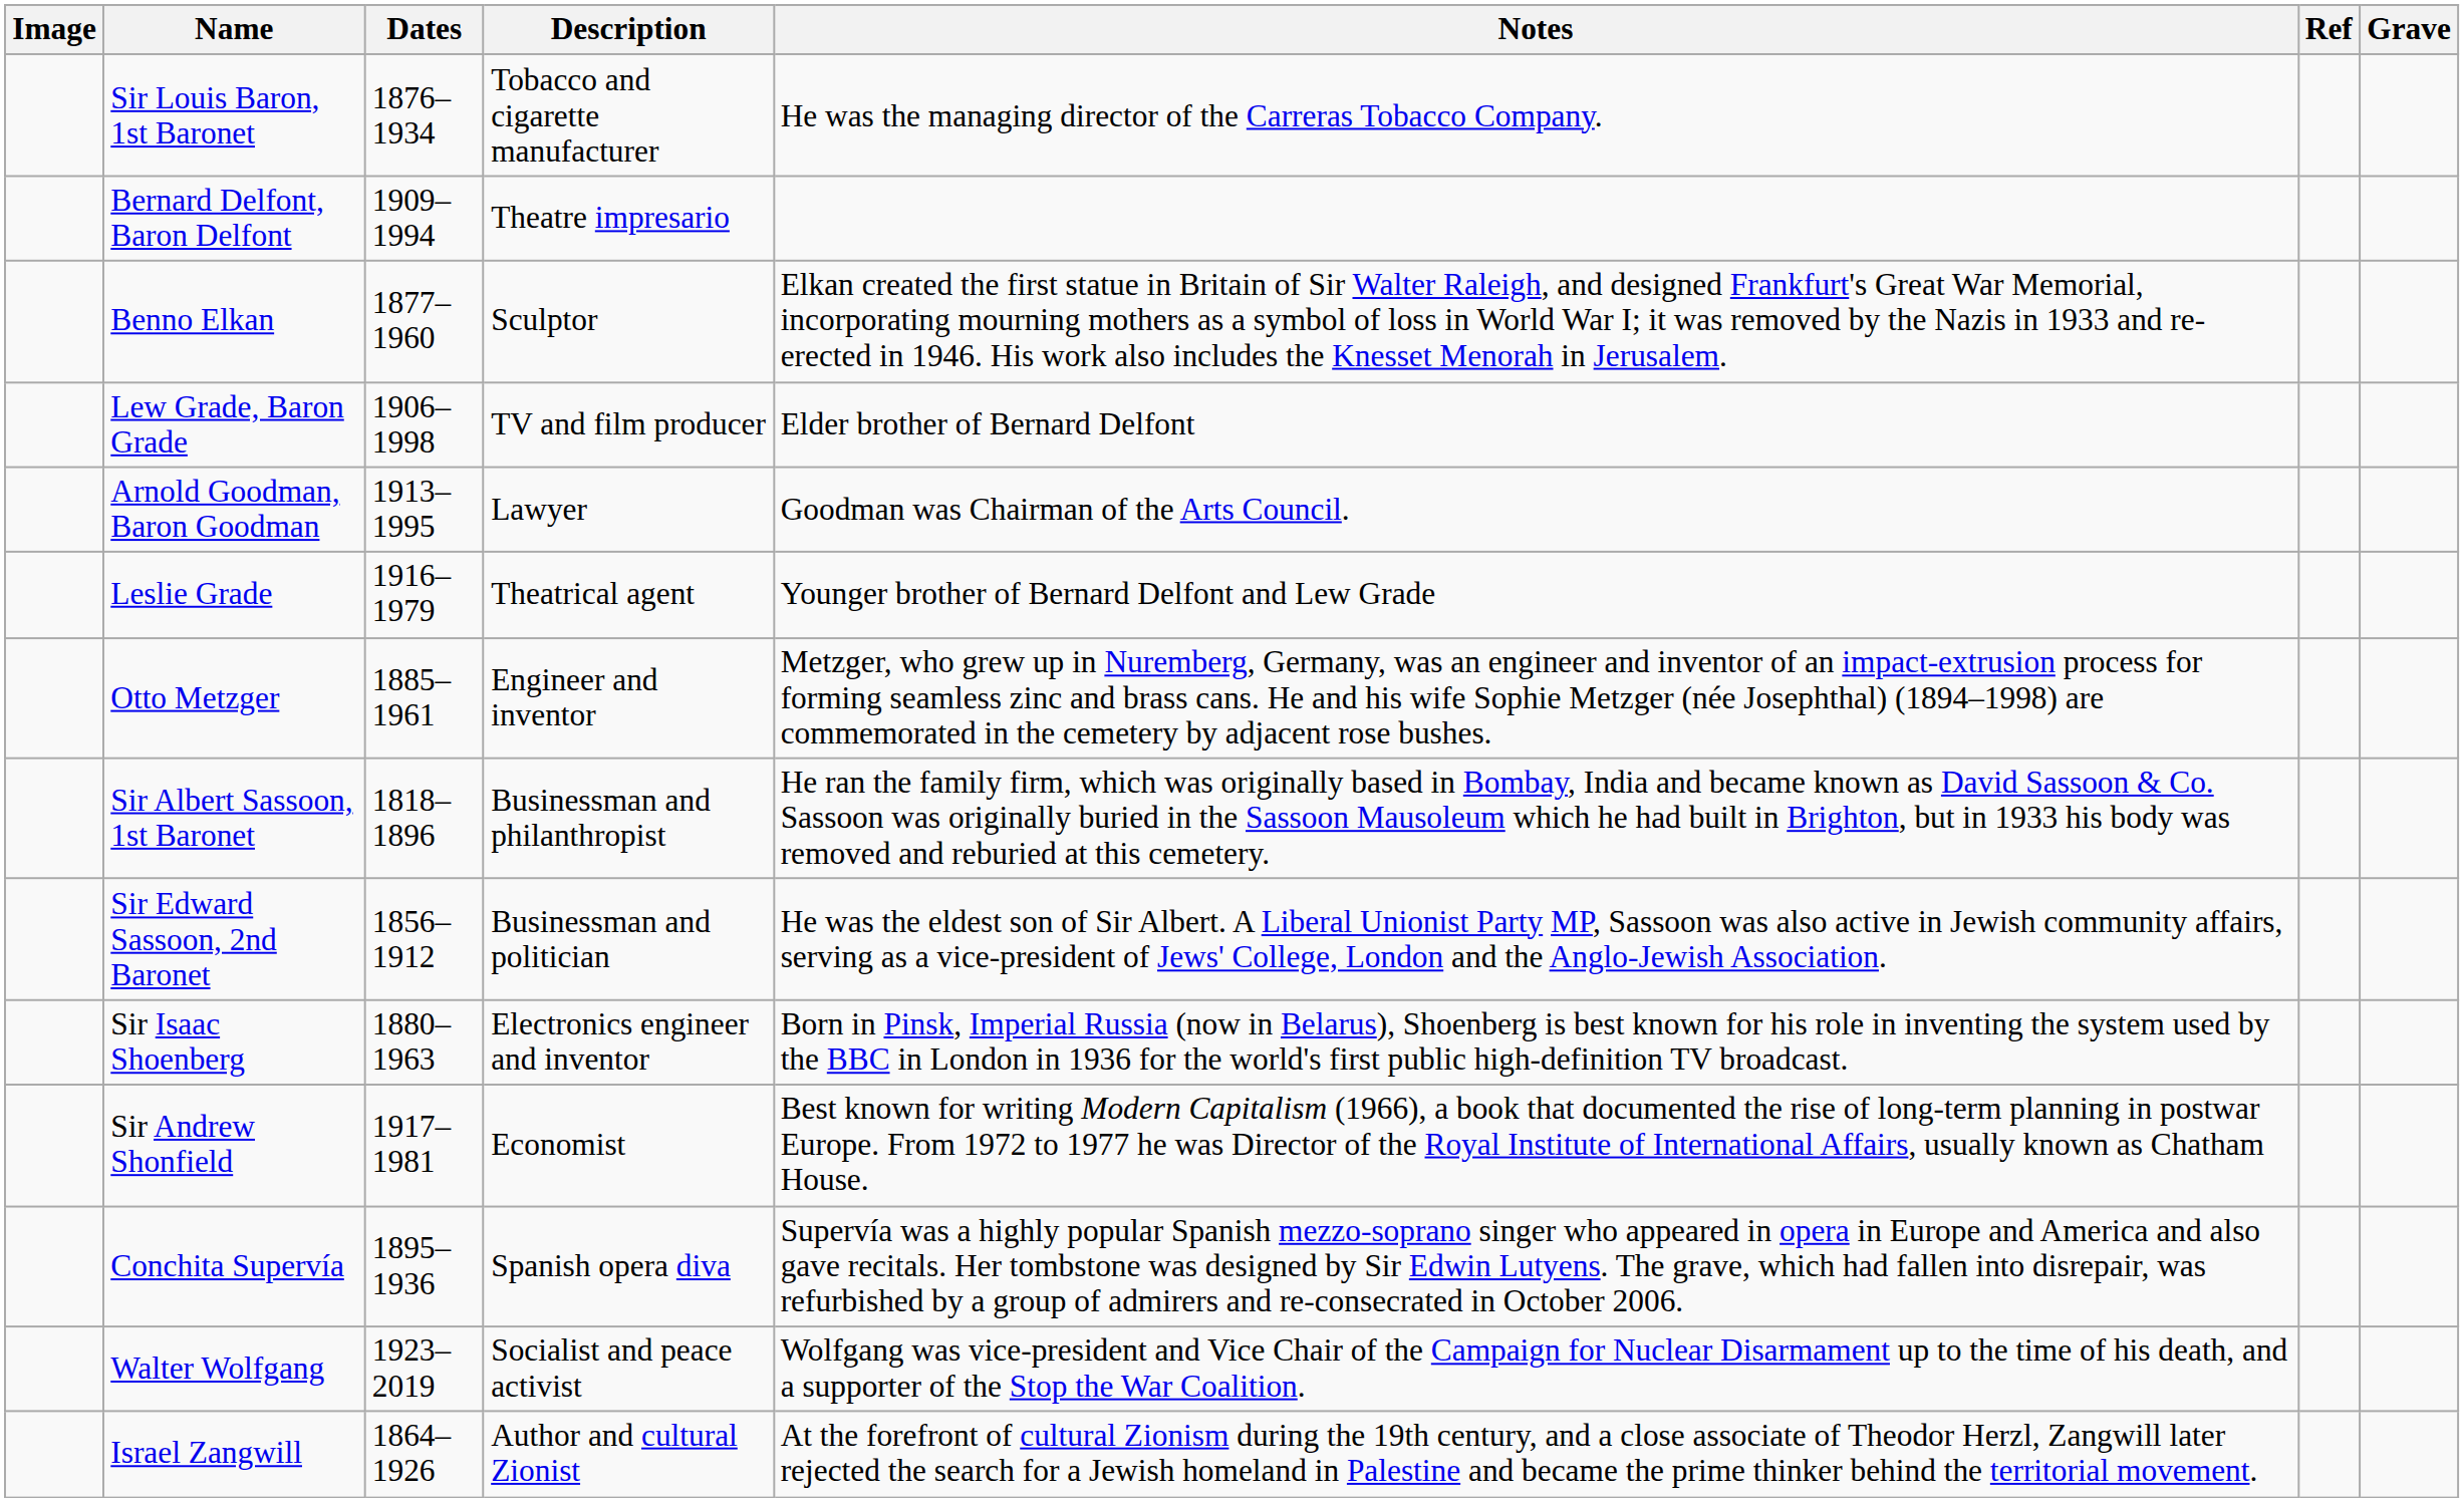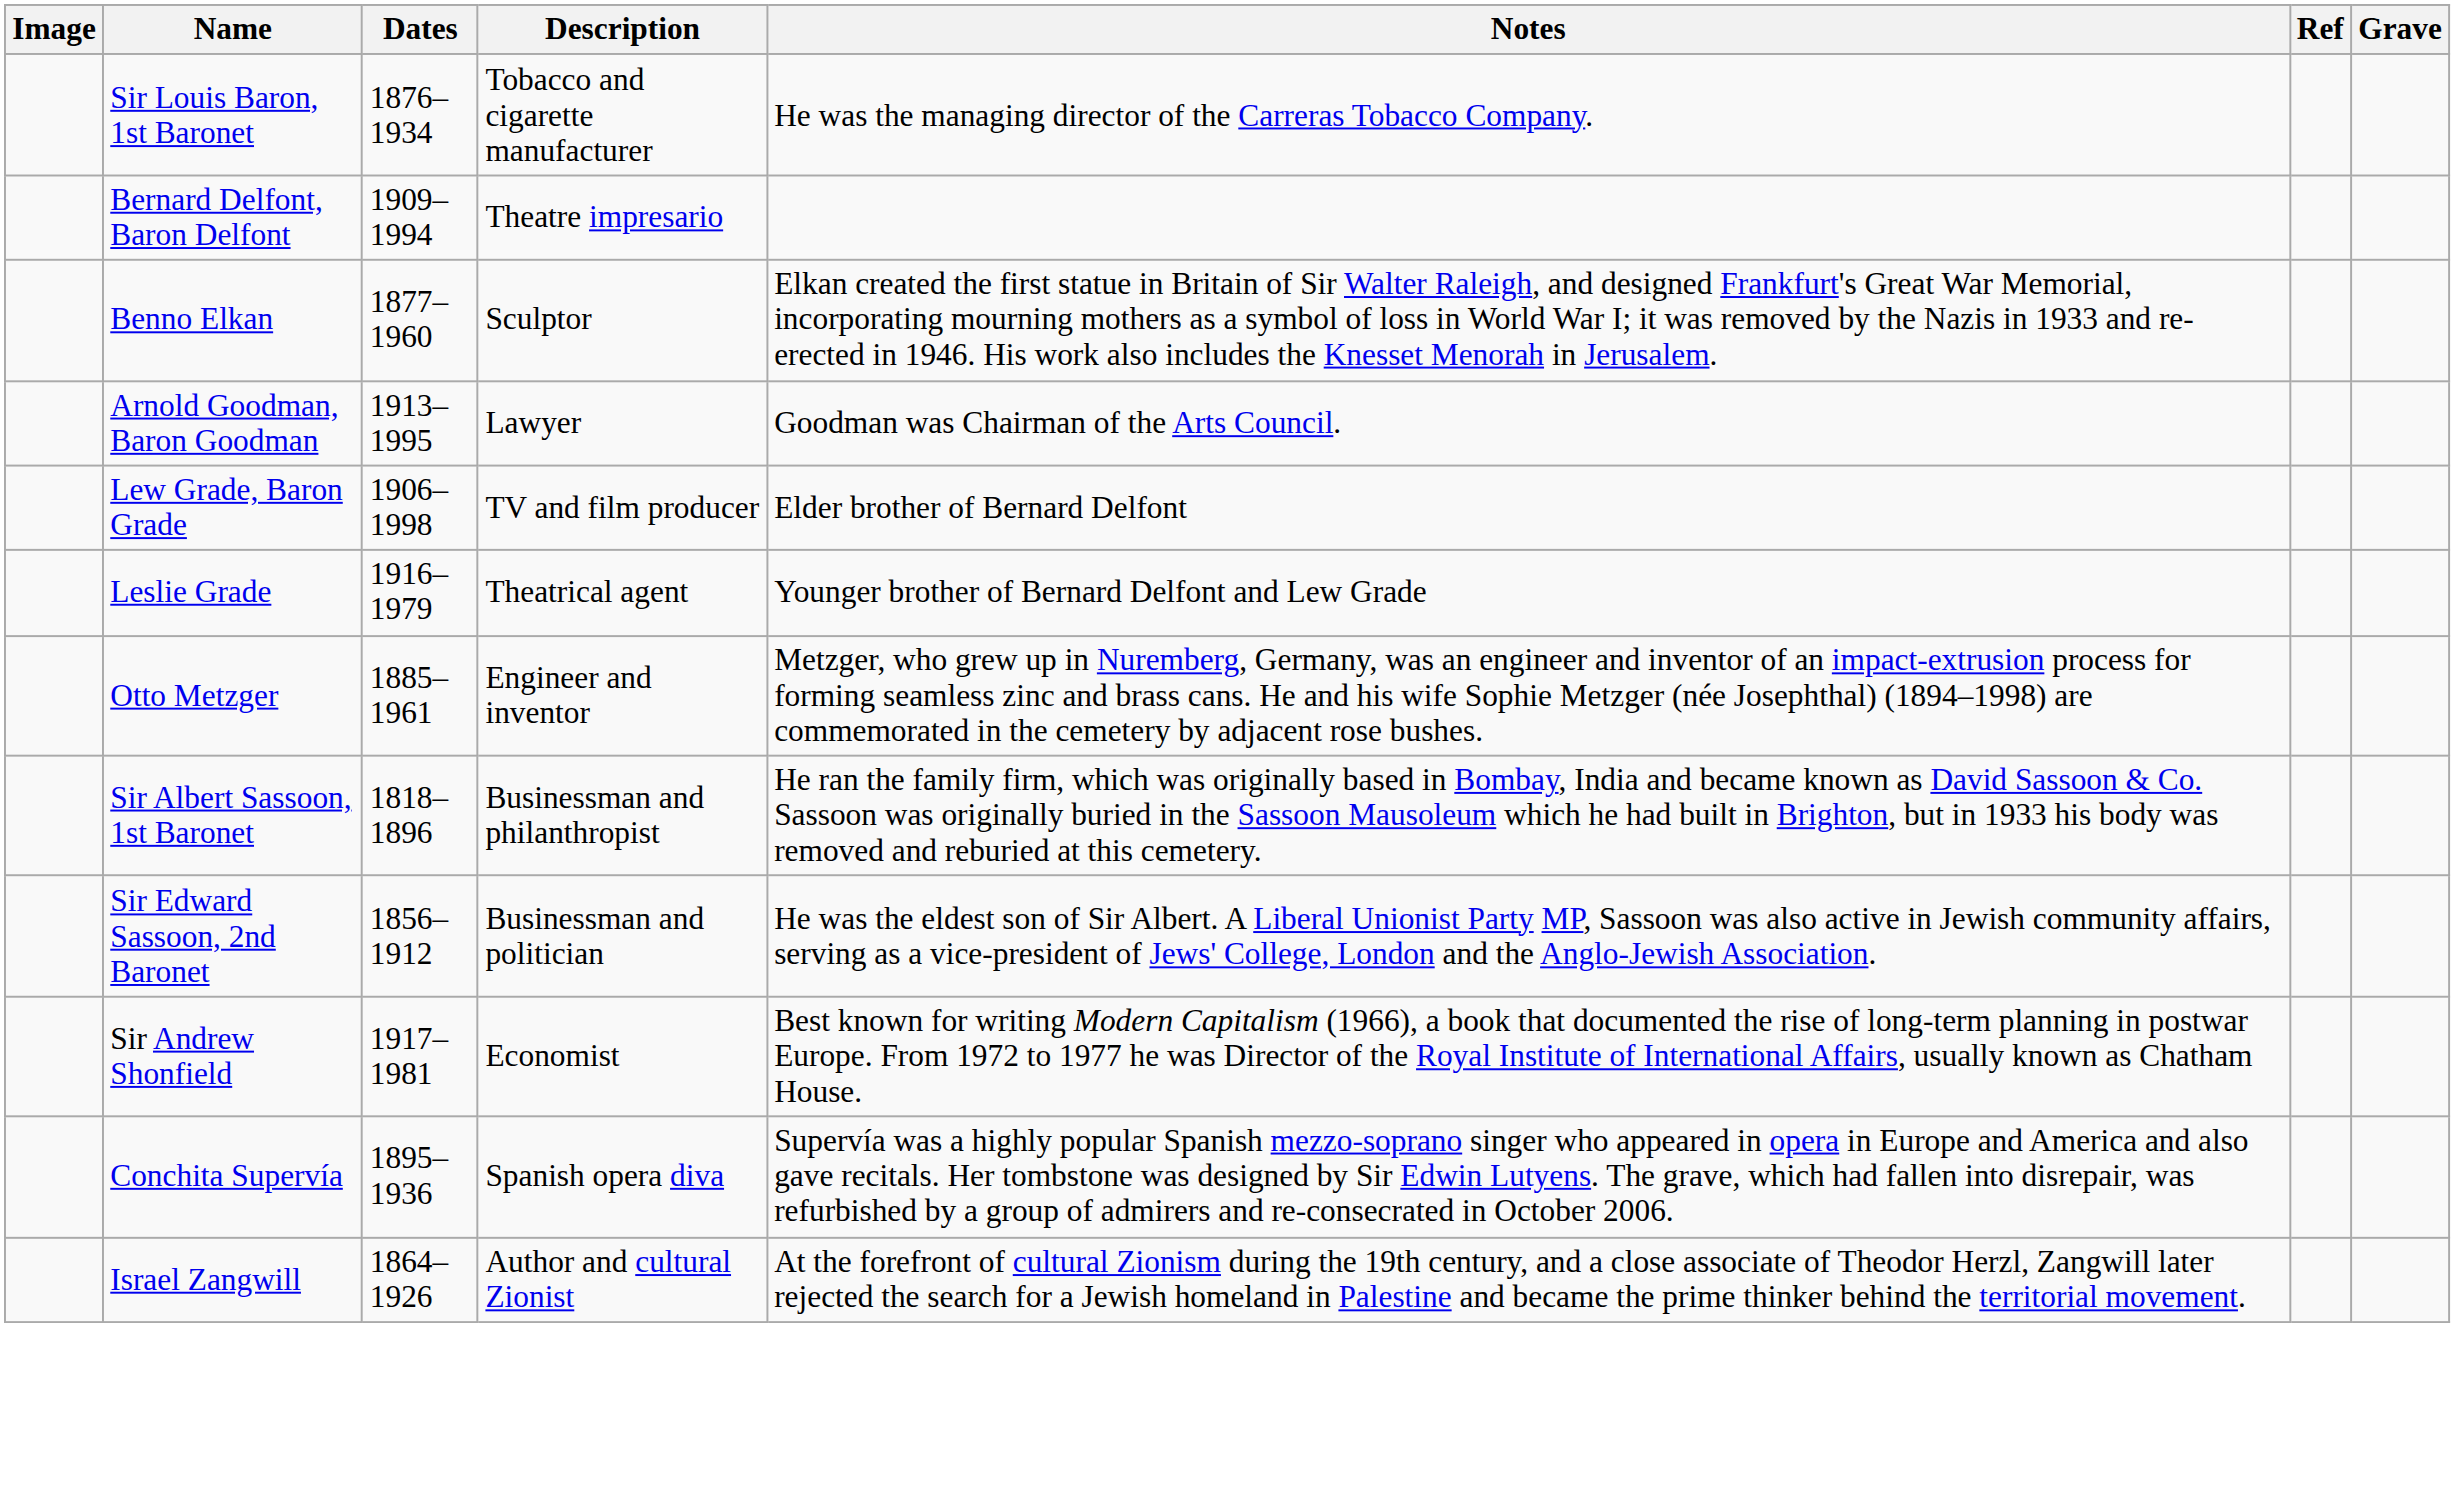 <table class="wikitable sortable">
 <tr>
 <th>Image</th>
 <th>Name</th>
 <th>Dates</th>
 <th>Description</th>
 <th>Notes</th>
 <th>Ref</th>
 <th>Grave</th>
 </tr>
 <tr>
 <td></td>
 <td><a href='#'>Sir Louis Baron, 1st Baronet</a></td>
 <td>1876–1934</td>
 <td>Tobacco and cigarette manufacturer</td>
 <td>He  was the managing director of the <a href='#'>Carreras Tobacco Company</a>.</td>
 <td></td>
 <td></td>
 </tr>
 <tr>
 <td></td>
 <td><a href='#'>Bernard Delfont, Baron Delfont</a></td>
 <td>1909–1994</td>
 <td>Theatre <a href='#'>impresario</a></td>
 <td></td>
 <td></td>
 <td></td>
 </tr>
 <tr>
 <td></td>
 <td><a href='#'>Benno Elkan</a></td>
 <td>1877–1960</td>
 <td>Sculptor</td>
 <td>Elkan created the first statue in Britain of Sir <a href='#'>Walter Raleigh</a>, and designed <a href='#'>Frankfurt</a>'s Great War Memorial, incorporating mourning mothers as a symbol of loss in World War I; it was removed by the Nazis in 1933 and re-erected in 1946. His work also includes the <a href='#'>Knesset Menorah</a> in  <a href='#'>Jerusalem</a>.</td>
 <td></td>
 <td></td>
 </tr>
 <tr>
 <td></td>
-<td><a href='#'>Lew Grade, Baron Grade</a></td>
-<td>1906–1998</td>
-<td>TV and film producer</td>
-<td>Elder brother of Bernard Delfont</td>
+<td><a href='#'>Arnold Goodman, Baron Goodman</a></td>
+<td>1913–1995</td>
+<td>Lawyer</td>
+<td>Goodman was Chairman of the <a href='#'>Arts Council</a>.</td>
 <td></td>
 <td></td>
 </tr>
 <tr>
 <td></td>
-<td><a href='#'>Arnold Goodman, Baron Goodman</a></td>
-<td>1913–1995</td>
-<td>Lawyer</td>
-<td>Goodman was Chairman of the <a href='#'>Arts Council</a>.</td>
+<td><a href='#'>Lew Grade, Baron Grade</a></td>
+<td>1906–1998</td>
+<td>TV and film producer</td>
+<td>Elder brother of Bernard Delfont</td>
 <td></td>
 <td></td>
 </tr>
 <tr>
 <td></td>
 <td><a href='#'>Leslie Grade</a></td>
 <td>1916–1979</td>
 <td>Theatrical agent</td>
 <td>Younger brother of Bernard Delfont and Lew Grade</td>
 <td></td>
 <td></td>
 </tr>
 <tr>
 <td></td>
 <td><a href='#'>Otto Metzger</a></td>
 <td>1885–1961</td>
 <td>Engineer and inventor</td>
 <td>Metzger, who grew up in <a href='#'>Nuremberg</a>, Germany, was an engineer and inventor of an <a href='#'>impact-extrusion</a> process for forming seamless zinc and brass cans. He and his wife Sophie Metzger (née Josephthal) (1894–1998) are commemorated in the cemetery by adjacent rose bushes.</td>
 <td></td>
 <td></td>
 </tr>
 <tr>
 <td></td>
 <td><a href='#'>Sir Albert Sassoon, 1st Baronet</a></td>
 <td>1818–1896</td>
 <td>Businessman and philanthropist</td>
 <td>He ran the family firm, which was originally based in <a href='#'>Bombay</a>, India and became known as <a href='#'>David Sassoon & Co.</a> Sassoon was originally buried in the <a href='#'>Sassoon Mausoleum</a> which he had built in <a href='#'>Brighton</a>, but in 1933 his body was removed and reburied at this cemetery.</td>
 <td></td>
 <td></td>
 </tr>
 <tr>
 <td></td>
 <td><a href='#'>Sir Edward Sassoon, 2nd Baronet</a></td>
 <td>1856–1912</td>
 <td>Businessman and politician</td>
 <td>He was the eldest son of Sir Albert. A <a href='#'>Liberal Unionist Party</a> <a href='#'>MP</a>, Sassoon was also active in Jewish community affairs,  serving as a vice-president of <a href='#'>Jews' College, London</a> and the <a href='#'>Anglo-Jewish Association</a>.</td>
 <td></td>
 <td></td>
 </tr>
 <tr>
 <td></td>
-<td>Sir <a href='#'>Isaac Shoenberg</a></td>
-<td>1880–1963</td>
-<td>Electronics engineer and inventor</td>
-<td>Born in <a href='#'>Pinsk</a>, <a href='#'>Imperial Russia</a> (now in <a href='#'>Belarus</a>), Shoenberg is best known for his role in inventing the system used by the <a href='#'>BBC</a> in London in 1936 for the world's first public high-definition TV broadcast.</td>
-<td></td>
-<td></td>
-</tr>
-<tr>
-<td></td>
 <td>Sir <a href='#'>Andrew Shonfield</a></td>
 <td>1917–1981</td>
 <td>Economist</td>
 <td>Best known for writing <em>Modern Capitalism</em> (1966), a book that documented the rise of long-term planning in postwar Europe. From 1972 to 1977 he was Director  of the <a href='#'>Royal Institute of International Affairs</a>, usually known as Chatham House.</td>
 <td></td>
 <td></td>
 </tr>
 <tr>
 <td></td>
 <td><a href='#'>Conchita Supervía</a></td>
 <td>1895–1936</td>
 <td>Spanish opera <a href='#'>diva</a></td>
 <td>Supervía was a highly popular Spanish <a href='#'>mezzo-soprano</a> singer who appeared in <a href='#'>opera</a> in Europe and America and also gave recitals. Her tombstone was designed by Sir <a href='#'>Edwin Lutyens</a>. The grave, which had fallen into disrepair, was refurbished by a group of admirers and re-consecrated in October 2006.</td>
 <td></td>
 <td></td>
 </tr>
 <tr>
 <td></td>
-<td><a href='#'>Walter Wolfgang</a></td>
-<td>1923– 2019</td>
-<td>Socialist and peace activist</td>
-<td>Wolfgang was vice-president and Vice Chair of the <a href='#'>Campaign for Nuclear Disarmament</a> up to the time of his death, and a supporter of the <a href='#'>Stop the War Coalition</a>.</td>
-<td></td>
-<td></td>
-</tr>
-<tr>
-<td></td>
 <td><a href='#'>Israel Zangwill</a></td>
 <td>1864–1926</td>
 <td>Author and <a href='#'>cultural Zionist</a></td>
 <td>At the forefront of <a href='#'>cultural Zionism</a> during the 19th century, and a close associate of Theodor Herzl, Zangwill later rejected the search for a Jewish homeland in <a href='#'>Palestine</a>  and became the prime thinker behind the <a href='#'>territorial movement</a>.</td>
 <td></td>
 <td></td>
 </tr>
 </table>
